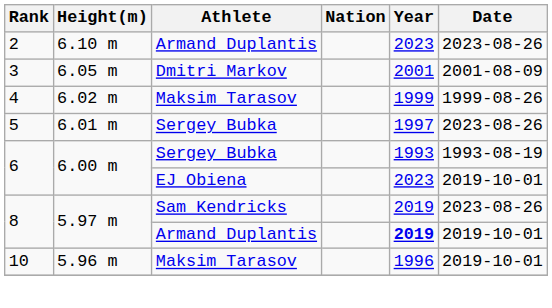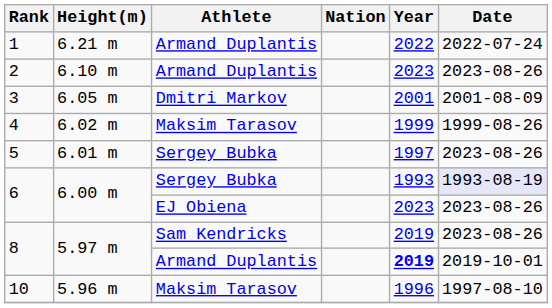 <table class=wikitable style="font-size:95%">
 <tr>
 <th>Rank</th>
 <th>Height(m)</th>
 <th>Athlete</th>
 <th>Nation</th>
 <th>Year</th>
 <th>Date</th>
+</tr>
+<tr>
+<td>1</td>
+<td>6.21 m</td>
+<td><a href='#'>Armand Duplantis</a></td>
+<td></td>
+<td><a href='#'>2022</a></td>
+<td>2022-07-24</td>
 </tr>
 <tr>
 <td>2</td>
 <td>6.10 m</td>
 <td><a href='#'>Armand Duplantis</a></td>
 <td></td>
 <td><a href='#'>2023</a></td>
 <td>2023-08-26</td>
 </tr>
 <tr>
 <td>3</td>
 <td>6.05 m</td>
 <td><a href='#'>Dmitri Markov</a></td>
 <td></td>
 <td><a href='#'>2001</a></td>
 <td>2001-08-09</td>
 </tr>
 <tr>
 <td>4</td>
 <td>6.02 m</td>
 <td><a href='#'>Maksim Tarasov</a></td>
 <td></td>
 <td><a href='#'>1999</a></td>
 <td>1999-08-26</td>
 </tr>
 <tr>
 <td>5</td>
 <td>6.01 m</td>
 <td><a href='#'>Sergey Bubka</a></td>
 <td></td>
 <td><a href='#'>1997</a></td>
 <td>2023-08-26</td>
 </tr>
 <tr>
 <td rowspan="2">6</td>
 <td rowspan="2">6.00 m</td>
 <td><a href='#'>Sergey Bubka</a></td>
 <td></td>
 <td><a href='#'>1993</a></td>
-<td>1993-08-19</td>
+<td style="background: lavender;">1993-08-19</td>
 </tr>
 <tr>
 <td><a href='#'>EJ Obiena</a></td>
 <td></td>
 <td><a href='#'>2023</a></td>
-<td>2019-10-01</td>
+<td>2023-08-26</td>
 </tr>
 <tr>
 <td rowspan="2">8</td>
 <td rowspan="2">5.97 m</td>
 <td><a href='#'>Sam Kendricks</a></td>
 <td></td>
 <td><a href='#'>2019</a></td>
 <td>2023-08-26</td>
 </tr>
 <tr>
 <td><a href='#'>Armand Duplantis</a></td>
 <td></td>
 <td><strong><a href='#'>2019</a></strong></td>
 <td>2019-10-01</td>
 </tr>
 <tr>
 <td>10</td>
 <td>5.96 m</td>
 <td><a href='#'>Maksim Tarasov</a></td>
 <td></td>
 <td><a href='#'>1996</a></td>
-<td>2019-10-01</td>
+<td>1997-08-10</td>
 </tr>
 <tr>
 </tr>
 </table>
